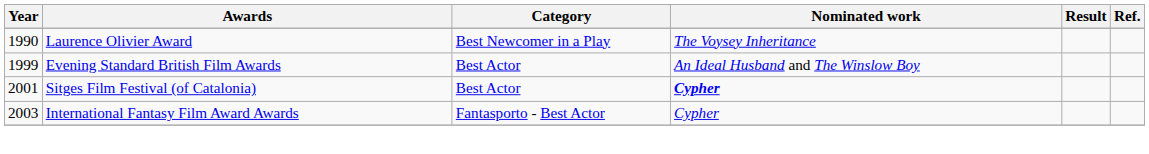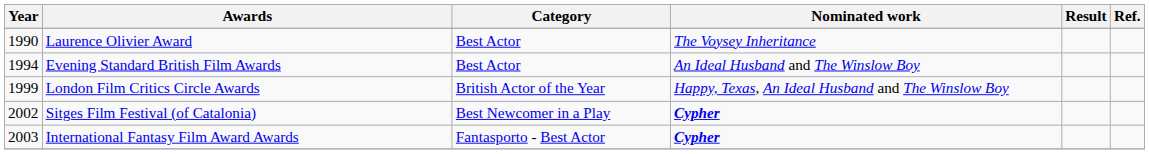 <table width="95%" class="wikitable">
 <tr>
 <th width="10">Year</th>
 <th width="420">Awards</th>
 <th width="220">Category</th>
 <th width="400">Nominated work</th>
 <th width="25">Result</th>
 <th width="20">Ref.</th>
 </tr>
 <tr>
 </tr>
 <tr>
 <td>1990</td>
 <td><a href='#'>Laurence Olivier Award</a></td>
-<td><a href='#'>Best Newcomer in a Play</a></td>
+<td><a href='#'>Best Actor</a></td>
 <td><em><a href='#'>The Voysey Inheritance</a></em></td>
 <td></td>
 <td></td>
 </tr>
 <tr>
-<td>1999</td>
+<td>1994</td>
 <td><a href='#'>Evening Standard British Film Awards</a></td>
 <td><a href='#'>Best Actor</a></td>
 <td><a href='#'><em>An Ideal Husband</em></a> and <a href='#'><em>The Winslow Boy</em></a></td>
 <td></td>
 <td></td>
 </tr>
 <tr>
-<td>2001</td>
+<td>1999</td>
+<td><a href='#'>London Film Critics Circle Awards</a></td>
+<td><a href='#'>British Actor of the Year</a></td>
+<td><a href='#'><em>Happy, Texas</em></a>, <a href='#'><em>An Ideal Husband</em></a> and <a href='#'><em>The Winslow Boy</em></a></td>
+<td></td>
+<td></td>
+</tr>
+<tr>
+<td>2002</td>
 <td><a href='#'>Sitges Film Festival (of Catalonia)</a></td>
-<td><a href='#'>Best Actor</a></td>
+<td><a href='#'>Best Newcomer in a Play</a></td>
 <td><strong><em><a href='#'>Cypher</a></em></strong></td>
 <td></td>
 <td></td>
 </tr>
 <tr>
 <td>2003</td>
 <td><a href='#'>International Fantasy Film Award Awards</a></td>
 <td><a href='#'>Fantasporto</a> - <a href='#'>Best Actor</a></td>
-<td><em><a href='#'>Cypher</a></em></td>
+<td><strong><em><a href='#'>Cypher</a></em></strong></td>
 <td></td>
 <td></td>
 </tr>
 <tr>
 </tr>
 </table>
